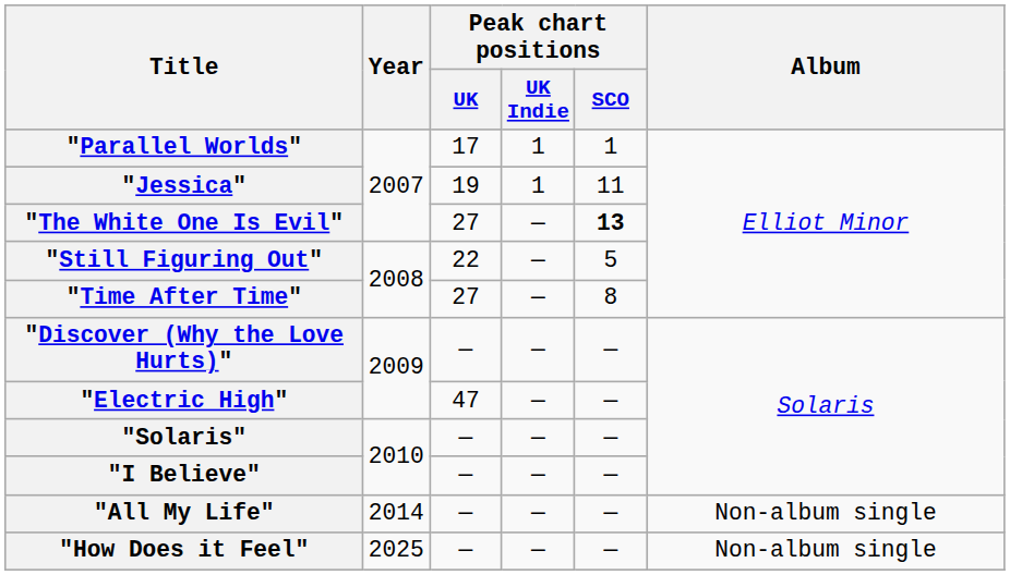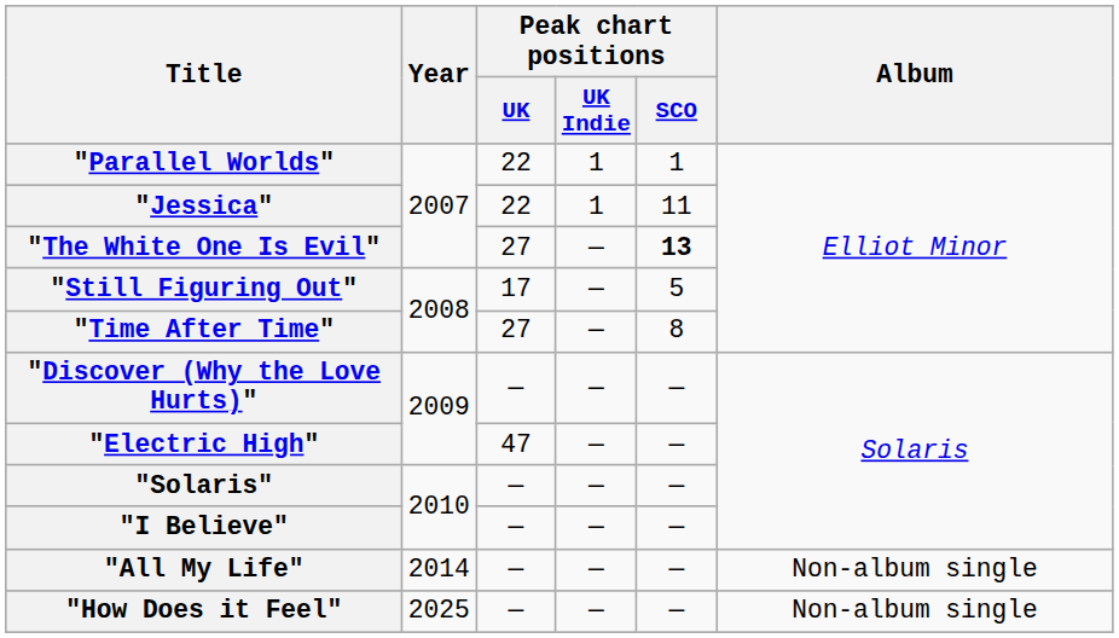 <table class="wikitable plainrowheaders" style="text-align:center">
 <tr>
 <th scope="col" rowspan="2" style="width:15em;">Title</th>
 <th scope="col" rowspan="2">Year</th>
 <th scope="col" colspan="3">Peak chart positions</th>
 <th scope="col" rowspan="2" style="width:15em;">Album</th>
 </tr>
 <tr>
 <th scope="col" style="width:3em;font-size:90%;"><a href='#'>UK</a><br></th>
 <th scope="col" style="width:3em;font-size:90%;"><a href='#'>UK<br>Indie</a><br></th>
 <th scope="col" style="width:3em;font-size:90%;"><a href='#'>SCO</a><br></th>
 </tr>
 <tr>
 <th scope="row">"<a href='#'>Parallel Worlds</a>"</th>
 <td rowspan="3">2007</td>
-<td align="center">17</td>
+<td align="center">22</td>
 <td align="center">1</td>
 <td align="center">1</td>
 <td rowspan="5"><em><a href='#'>Elliot Minor</a></em></td>
 </tr>
 <tr>
 <th scope="row">"<a href='#'>Jessica</a>"</th>
-<td align="center">19</td>
+<td align="center">22</td>
 <td align="center">1</td>
 <td align="center">11</td>
 </tr>
 <tr>
 <th scope="row">"<a href='#'>The White One Is Evil</a>"</th>
 <td align="center">27</td>
 <td align="center">—</td>
 <td align="center"><strong>13</strong></td>
 </tr>
 <tr>
 <th scope="row">"<a href='#'>Still Figuring Out</a>"</th>
 <td rowspan="2">2008</td>
-<td align="center">22</td>
+<td align="center">17</td>
 <td align="center">—</td>
 <td align="center">5</td>
 </tr>
 <tr>
 <th scope="row">"<a href='#'>Time After Time</a>"</th>
 <td align="center">27</td>
 <td align="center">—</td>
 <td align="center">8</td>
 </tr>
 <tr>
 <th scope="row">"<a href='#'>Discover (Why the Love Hurts)</a>"</th>
 <td rowspan="2">2009</td>
 <td align="center">—</td>
 <td align="center">—</td>
 <td align="center">—</td>
 <td rowspan="4"><em><a href='#'>Solaris</a></em></td>
 </tr>
 <tr>
 <th scope="row">"<a href='#'>Electric High</a>"</th>
 <td align="center">47</td>
 <td align="center">—</td>
 <td align="center">—</td>
 </tr>
 <tr>
 <th scope="row">"Solaris" </th>
 <td rowspan="2">2010</td>
 <td align="center">—</td>
 <td align="center">—</td>
 <td align="center">—</td>
 </tr>
 <tr>
 <th scope="row">"I Believe"</th>
 <td align="center">—</td>
 <td align="center">—</td>
 <td align="center">—</td>
 </tr>
 <tr>
 <th scope="row">"All My Life"</th>
 <td>2014</td>
 <td align="center">—</td>
 <td align="center">—</td>
 <td align="center">—</td>
 <td>Non-album single</td>
 </tr>
 <tr>
 <th scope="row">"How Does it Feel"</th>
 <td>2025</td>
 <td align="center">—</td>
 <td align="center">—</td>
 <td align="center">—</td>
 <td>Non-album single</td>
 </tr>
 </table>
